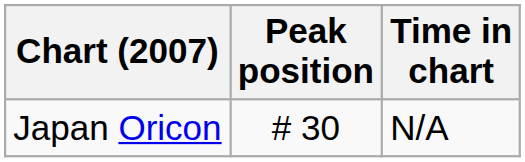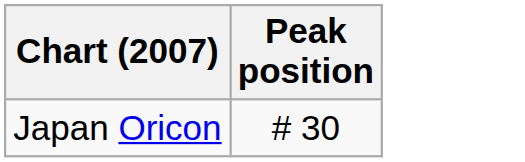 <table class="wikitable">
 <tr>
 <th align="left">Chart (2007)</th>
 <th align="center">Peak<br>position</th>
-<th align="center">Time in<br>chart</th>
 </tr>
 <tr>
 <td align="left">Japan <a href='#'>Oricon</a></td>
 <td align="center"># 30</td>
-<td align="">N/A</td>
 </tr>
 </table>
